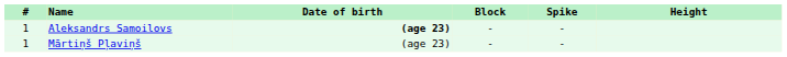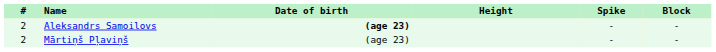 <table border=0 cellpadding=2 cellspacing=0  |- bgcolor=#FFECCE style="text-align:center; font-size:90%;" width=100%>
 <tr bgcolor=#BBF0C9>
 <th width=5%>#</th>
 <th width=22% align=left>Name</th>
 <th width=26%>Date of birth</th>
+<th width=22%>Height</th>
+<th width=8%>Spike</th>
 <th width=9%>Block</th>
-<th width=8%>Spike</th>
-<th width=22%>Height</th>
 </tr>
 <tr bgcolor=#E7FAEC>
-<td>1</td>
+<td>2</td>
 <td align=left><a href='#'>Aleksandrs Samoilovs</a></td>
 <td align=right><strong> (age 23)</strong></td>
+<td></td>
 <td>-</td>
 <td>-</td>
-<td></td>
 </tr>
 <tr bgcolor=#E7FAEC>
-<td>1</td>
+<td>2</td>
 <td align=left><a href='#'>Mārtiņš Pļaviņš</a></td>
 <td align=right> (age 23)</td>
+<td></td>
 <td>-</td>
 <td>-</td>
-<td></td>
 </tr>
 </table>
